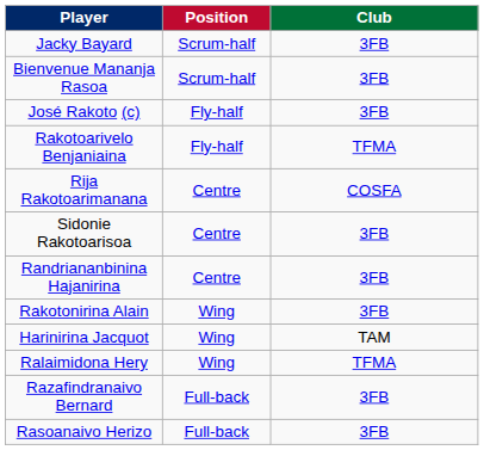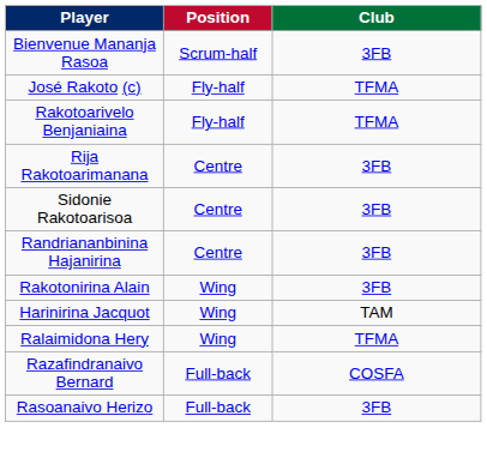 <table class="wikitable" style="text-align:center">
 <tr>
 <th style="background:#002868; color:#fff; width:150px">Player</th>
 <th style="background:#BF0A30; color:#fff; width:100px">Position</th>
 <th style="background:#007138; color:#fff; width:200px">Club</th>
-</tr>
-<tr>
-<td><a href='#'>Jacky Bayard</a></td>
-<td><a href='#'>Scrum-half</a></td>
-<td> <a href='#'>3FB</a></td>
 </tr>
 <tr>
 <td><a href='#'>Bienvenue Mananja Rasoa</a></td>
 <td><a href='#'>Scrum-half</a></td>
 <td> <a href='#'>3FB</a></td>
 </tr>
 <tr>
 <td><a href='#'>José Rakoto</a> <a href='#'>(c)</a></td>
 <td><a href='#'>Fly-half</a></td>
-<td> <a href='#'>3FB</a></td>
+<td> <a href='#'>TFMA</a></td>
 </tr>
 <tr>
 <td><a href='#'>Rakotoarivelo Benjaniaina</a></td>
 <td><a href='#'>Fly-half</a></td>
 <td> <a href='#'>TFMA</a></td>
 </tr>
 <tr>
 <td><a href='#'>Rija Rakotoarimanana</a></td>
 <td><a href='#'>Centre</a></td>
-<td> <a href='#'>COSFA</a></td>
+<td> <a href='#'>3FB</a></td>
 </tr>
 <tr>
 <td>Sidonie Rakotoarisoa</td>
 <td><a href='#'>Centre</a></td>
 <td> <a href='#'>3FB</a></td>
 </tr>
 <tr>
 <td><a href='#'>Randriananbinina Hajanirina</a></td>
 <td><a href='#'>Centre</a></td>
 <td> <a href='#'>3FB</a></td>
 </tr>
 <tr>
 <td><a href='#'>Rakotonirina Alain</a></td>
 <td><a href='#'>Wing</a></td>
 <td> <a href='#'>3FB</a></td>
 </tr>
 <tr>
 <td><a href='#'>Harinirina Jacquot</a></td>
 <td><a href='#'>Wing</a></td>
 <td> TAM</td>
 </tr>
 <tr>
 <td><a href='#'>Ralaimidona Hery</a></td>
 <td><a href='#'>Wing</a></td>
 <td> <a href='#'>TFMA</a></td>
 </tr>
 <tr>
 <td><a href='#'>Razafindranaivo Bernard</a></td>
 <td><a href='#'>Full-back</a></td>
-<td> <a href='#'>3FB</a></td>
+<td> <a href='#'>COSFA</a></td>
 </tr>
 <tr>
 <td><a href='#'>Rasoanaivo Herizo</a></td>
 <td><a href='#'>Full-back</a></td>
 <td> <a href='#'>3FB</a></td>
 </tr>
 </table>
